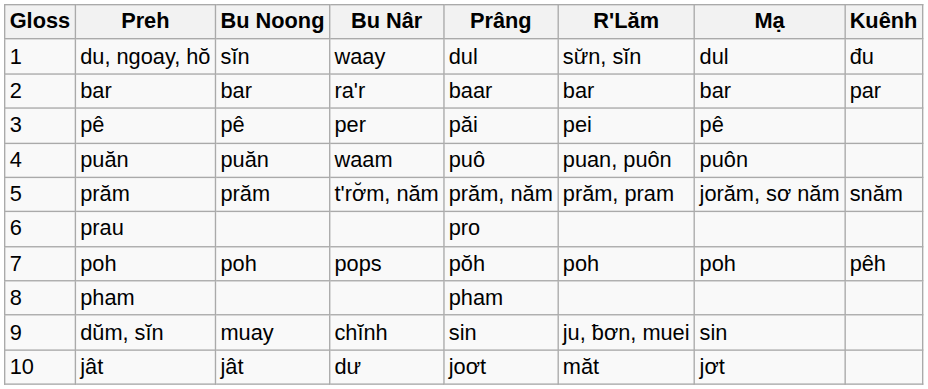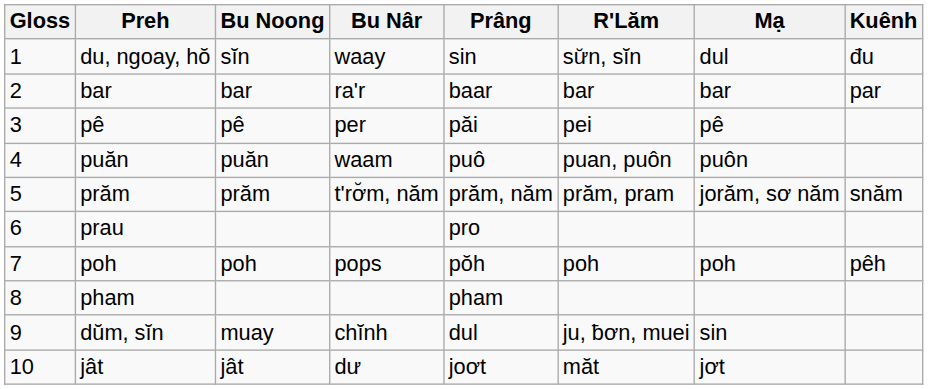 <table class="wikitable">
 <tr>
 <th>Gloss</th>
 <th>Preh</th>
 <th>Bu Noong</th>
 <th>Bu Nâr</th>
 <th>Prâng</th>
 <th>R'Lăm</th>
 <th>Mạ</th>
 <th>Kuênh</th>
 </tr>
 <tr>
 <td>1</td>
 <td>du, ngoay, hŏ</td>
 <td>sĭn</td>
 <td>waay</td>
-<td>dul</td>
+<td>sin</td>
 <td>sư̆n, sĭn</td>
 <td>dul</td>
 <td>đu</td>
 </tr>
 <tr>
 <td>2</td>
 <td>bar</td>
 <td>bar</td>
 <td>ra'r</td>
 <td>baar</td>
 <td>bar</td>
 <td>bar</td>
 <td>par</td>
 </tr>
 <tr>
 <td>3</td>
 <td>pê</td>
 <td>pê</td>
 <td>per</td>
 <td>păi</td>
 <td>pei</td>
 <td>pê</td>
 <td></td>
 </tr>
 <tr>
 <td>4</td>
 <td>puăn</td>
 <td>puăn</td>
 <td>waam</td>
 <td>puô</td>
 <td>puan, puôn</td>
 <td>puôn</td>
 <td></td>
 </tr>
 <tr>
 <td>5</td>
 <td>prăm</td>
 <td>prăm</td>
 <td>t'rơ̆m, năm</td>
 <td>prăm, năm</td>
 <td>prăm, pram</td>
 <td>jorăm, sơ năm</td>
 <td>snăm</td>
 </tr>
 <tr>
 <td>6</td>
 <td>prau</td>
 <td></td>
 <td></td>
 <td>pro</td>
 <td></td>
 <td></td>
 </tr>
 <tr>
 <td>7</td>
 <td>poh</td>
 <td>poh</td>
 <td>pops</td>
 <td>pŏh</td>
 <td>poh</td>
 <td>poh</td>
 <td>pêh</td>
 </tr>
 <tr>
 <td>8</td>
 <td>pham</td>
 <td></td>
 <td></td>
 <td>pham</td>
 <td></td>
 <td></td>
 </tr>
 <tr>
 <td>9</td>
 <td>dŭm, sĭn</td>
 <td>muay</td>
 <td>chĭnh</td>
-<td>sin</td>
+<td>dul</td>
 <td>ju, ƀơn, muei</td>
 <td>sin</td>
 <td></td>
 </tr>
 <tr>
 <td>10</td>
 <td>jât</td>
 <td>jât</td>
 <td>dư</td>
 <td>joơt</td>
 <td>măt</td>
 <td>jơt</td>
 <td></td>
 </tr>
 </table>
